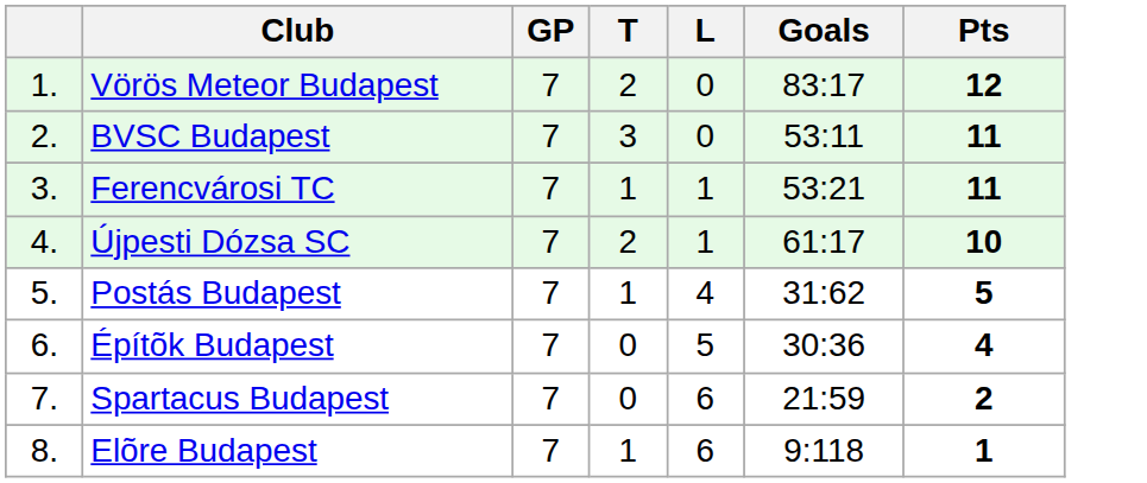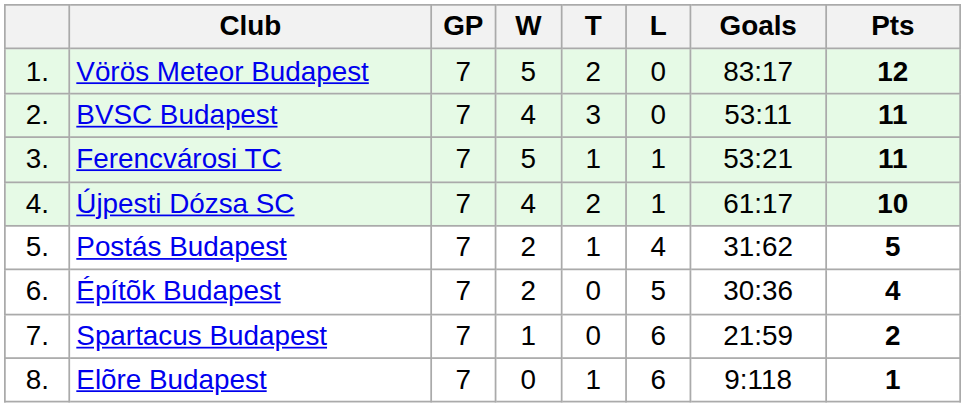 <table class="wikitable">
 <tr>
 <th width="30"></th>
 <th width="200">Club</th>
 <th width="30">GP</th>
+<th width="30">W</th>
 <th width="30">T</th>
 <th width="30">L</th>
 <th width="70">Goals</th>
 <th width="70">Pts</th>
 </tr>
 <tr bgcolor="#e6fae6" align="center">
 <td>1.</td>
 <td align="left"><a href='#'>Vörös Meteor Budapest</a></td>
 <td>7</td>
+<td>5</td>
 <td>2</td>
 <td>0</td>
 <td>83:17</td>
 <td><strong>12</strong></td>
 </tr>
 <tr bgcolor="#e6fae6" align="center">
 <td>2.</td>
 <td align="left"><a href='#'>BVSC Budapest</a></td>
 <td>7</td>
+<td>4</td>
 <td>3</td>
 <td>0</td>
 <td>53:11</td>
 <td><strong>11</strong></td>
 </tr>
 <tr bgcolor="#e6fae6" align="center">
 <td>3.</td>
 <td align="left"><a href='#'>Ferencvárosi TC</a></td>
 <td>7</td>
+<td>5</td>
 <td>1</td>
 <td>1</td>
 <td>53:21</td>
 <td><strong>11</strong></td>
 </tr>
 <tr bgcolor="#e6fae6" align="center">
 <td>4.</td>
 <td align="left"><a href='#'>Újpesti Dózsa SC</a></td>
 <td>7</td>
+<td>4</td>
 <td>2</td>
 <td>1</td>
 <td>61:17</td>
 <td><strong>10</strong></td>
 </tr>
 <tr bgcolor="#FFFFFF" align="center">
 <td>5.</td>
 <td align="left"><a href='#'>Postás Budapest</a></td>
 <td>7</td>
+<td>2</td>
 <td>1</td>
 <td>4</td>
 <td>31:62</td>
 <td><strong>5</strong></td>
 </tr>
 <tr bgcolor="#FFFFFF" align="center">
 <td>6.</td>
 <td align="left"><a href='#'>Építõk Budapest</a></td>
 <td>7</td>
+<td>2</td>
 <td>0</td>
 <td>5</td>
 <td>30:36</td>
 <td><strong>4</strong></td>
 </tr>
 <tr bgcolor="#FFFFFF" align="center">
 <td>7.</td>
 <td align="left"><a href='#'>Spartacus Budapest</a></td>
 <td>7</td>
+<td>1</td>
 <td>0</td>
 <td>6</td>
 <td>21:59</td>
 <td><strong>2</strong></td>
 </tr>
 <tr bgcolor="#FFFFFF" align="center">
 <td>8.</td>
 <td align="left"><a href='#'>Elõre Budapest</a></td>
 <td>7</td>
+<td>0</td>
 <td>1</td>
 <td>6</td>
 <td>9:118</td>
 <td><strong>1</strong></td>
 </tr>
 </table>
